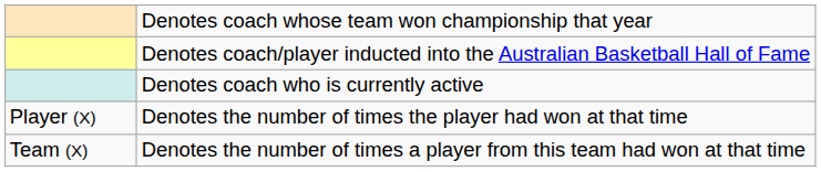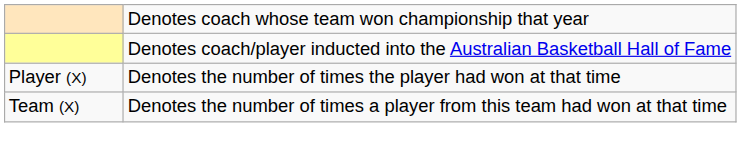 <table class="wikitable floatright">
 <tr>
 <td style="background-color:#FFE6BD; border:1px solid #aaaaaa; width:6em"></td>
 <td>Denotes coach whose team won championship that year</td>
 </tr>
 <tr>
 <td style="background-color:#FFFF99; border:1px solid #aaaaaa; width:6em"></td>
 <td>Denotes coach/player inducted into the <a href='#'>Australian Basketball Hall of Fame</a></td>
 </tr>
 <tr>
-<td style="background-color:#CFECEC; border:1px solid #aaaaaa; width:6em"></td>
-<td>Denotes coach who is currently active</td>
-</tr>
-<tr>
 <td>Player <small>(X)</small></td>
 <td>Denotes the number of times the player had won at that time</td>
 </tr>
 <tr>
 <td>Team <small>(X)</small></td>
 <td>Denotes the number of times a player from this team had won at that time</td>
 </tr>
 </table>
